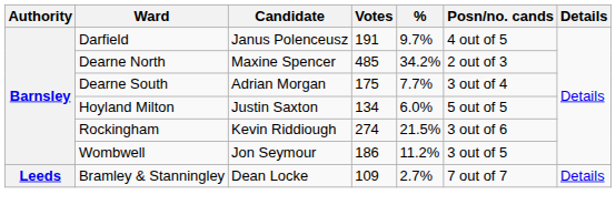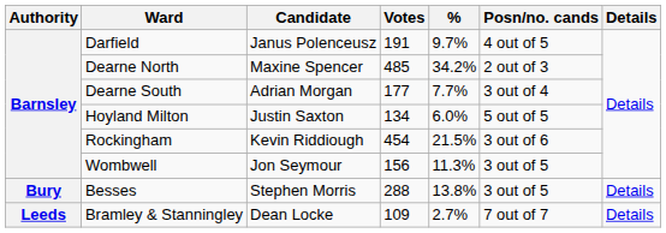 <table class="wikitable">
 <tr>
 <th>Authority</th>
 <th>Ward</th>
 <th>Candidate</th>
 <th>Votes</th>
 <th>%</th>
 <th>Posn/no. cands</th>
 <th>Details</th>
 </tr>
 <tr>
 <th rowspan=6><a href='#'>Barnsley</a></th>
 <td>Darfield</td>
 <td>Janus Polenceusz</td>
 <td>191</td>
 <td>9.7%</td>
 <td>4 out of 5</td>
 <td rowspan=6><a href='#'>Details</a></td>
 </tr>
 <tr>
 <td>Dearne North</td>
 <td>Maxine Spencer</td>
 <td>485</td>
 <td>34.2%</td>
 <td>2 out of 3</td>
 </tr>
 <tr>
 <td>Dearne South</td>
 <td>Adrian Morgan</td>
-<td>175</td>
+<td>177</td>
 <td>7.7%</td>
 <td>3 out of 4</td>
 </tr>
 <tr>
 <td>Hoyland Milton</td>
 <td>Justin Saxton</td>
 <td>134</td>
 <td>6.0%</td>
 <td>5 out of 5</td>
 </tr>
 <tr>
 <td>Rockingham</td>
 <td>Kevin Riddiough</td>
-<td>274</td>
+<td>454</td>
 <td>21.5%</td>
 <td>3 out of 6</td>
 </tr>
 <tr>
 <td>Wombwell</td>
 <td>Jon Seymour</td>
-<td>186</td>
-<td>11.2%</td>
+<td>156</td>
+<td>11.3%</td>
 <td>3 out of 5</td>
+</tr>
+<tr>
+<th><a href='#'>Bury</a></th>
+<td>Besses</td>
+<td>Stephen Morris</td>
+<td>288</td>
+<td>13.8%</td>
+<td>3 out of 5</td>
+<td><a href='#'>Details</a></td>
 </tr>
 <tr>
 <th><a href='#'>Leeds</a></th>
 <td>Bramley & Stanningley</td>
 <td>Dean Locke</td>
 <td>109</td>
 <td>2.7%</td>
 <td>7 out of 7</td>
 <td><a href='#'>Details</a></td>
 </tr>
 </table>
